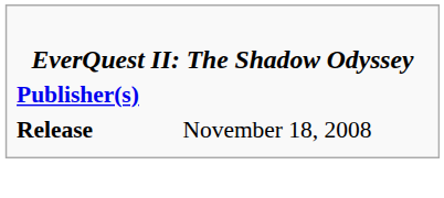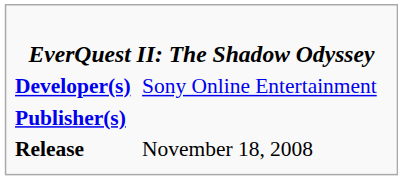 <table class="infobox" style="float:right; width:264px; font-size:90%;">
 <tr>
 <td colspan=2 style="font-size:110%; text-align:center;"><br><strong><em>EverQuest II: The Shadow Odyssey</em></strong><br></td>
+</tr>
+<tr>
+<td><strong><a href='#'>Developer(s)</a></strong></td>
+<td><a href='#'>Sony Online Entertainment</a></td>
 </tr>
 <tr>
 <td><strong><a href='#'>Publisher(s)</a></strong></td>
 <td></td>
 </tr>
 <tr>
 <td><strong>Release</strong></td>
 <td>November 18, 2008</td>
 </tr>
 <tr>
 </tr>
 </table>
